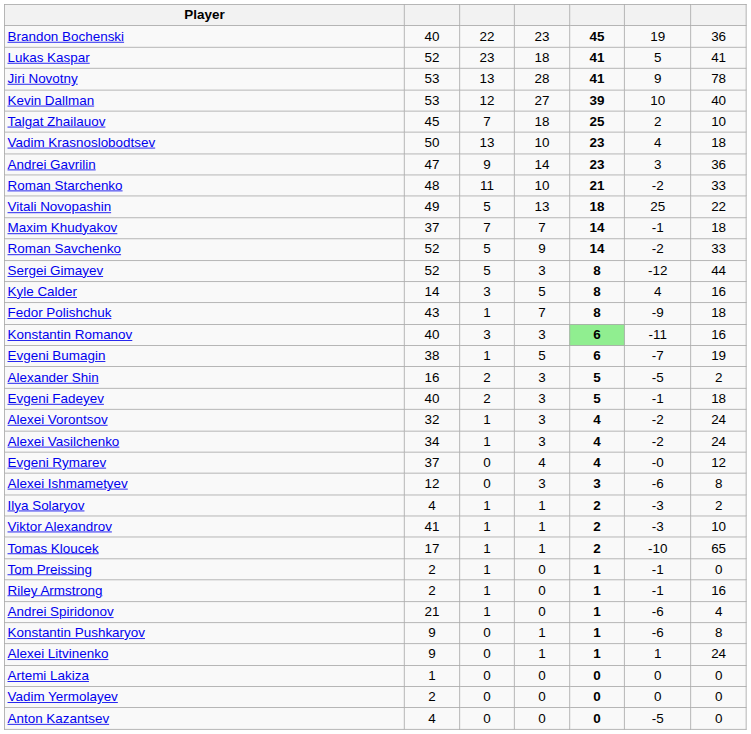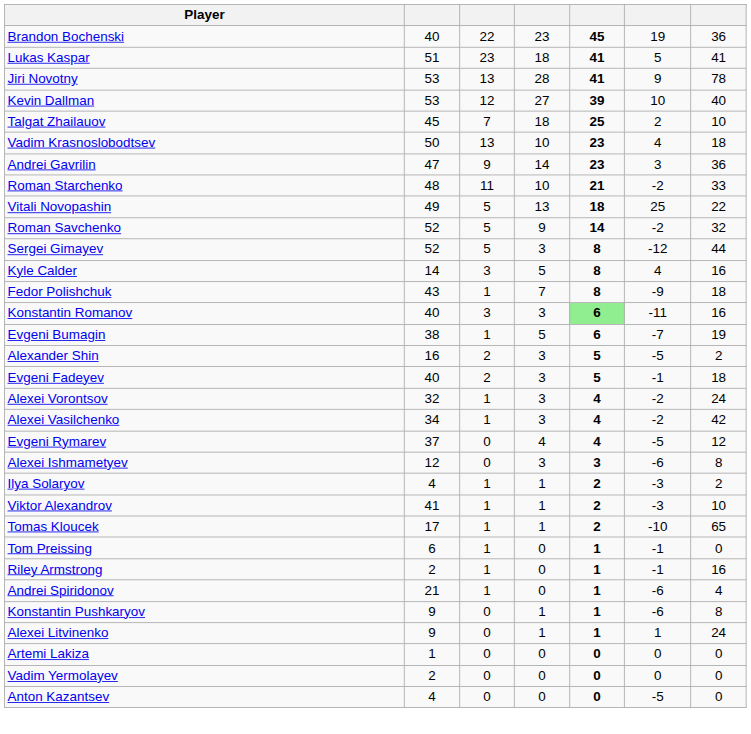 <table class="wikitable sortable" style="width:100%; text-align:center;">
 <tr align=center>
 <th>Player</th>
 <th></th>
 <th></th>
 <th></th>
 <th></th>
 <th data-sort-type="number"></th>
 <th></th>
 </tr>
 <tr align=center>
 <td align=left><a href='#'>Brandon Bochenski</a></td>
 <td>40</td>
 <td>22</td>
 <td>23</td>
 <td><strong>45</strong></td>
 <td>19</td>
 <td>36</td>
 </tr>
 <tr align=center>
 <td align=left><a href='#'>Lukas Kaspar</a></td>
-<td>52</td>
+<td>51</td>
 <td>23</td>
 <td>18</td>
 <td><strong>41</strong></td>
 <td>5</td>
 <td>41</td>
 </tr>
 <tr align=center>
 <td align=left><a href='#'>Jiri Novotny</a></td>
 <td>53</td>
 <td>13</td>
 <td>28</td>
 <td><strong>41</strong></td>
 <td>9</td>
 <td>78</td>
 </tr>
 <tr align=center>
 <td align=left><a href='#'>Kevin Dallman</a></td>
 <td>53</td>
 <td>12</td>
 <td>27</td>
 <td><strong>39</strong></td>
 <td>10</td>
 <td>40</td>
 </tr>
 <tr align=center>
 <td align=left><a href='#'>Talgat Zhailauov</a></td>
 <td>45</td>
 <td>7</td>
 <td>18</td>
 <td><strong>25</strong></td>
 <td>2</td>
 <td>10</td>
 </tr>
 <tr align=center>
 <td align=left><a href='#'>Vadim Krasnoslobodtsev</a></td>
 <td>50</td>
 <td>13</td>
 <td>10</td>
 <td><strong>23</strong></td>
 <td>4</td>
 <td>18</td>
 </tr>
 <tr align=center>
 <td align=left><a href='#'>Andrei Gavrilin</a></td>
 <td>47</td>
 <td>9</td>
 <td>14</td>
 <td><strong>23</strong></td>
 <td>3</td>
 <td>36</td>
 </tr>
 <tr align=center>
 <td align=left><a href='#'>Roman Starchenko</a></td>
 <td>48</td>
 <td>11</td>
 <td>10</td>
 <td><strong>21</strong></td>
 <td>-2</td>
 <td>33</td>
 </tr>
 <tr align=center>
 <td align=left><a href='#'>Vitali Novopashin</a></td>
 <td>49</td>
 <td>5</td>
 <td>13</td>
 <td><strong>18</strong></td>
 <td>25</td>
 <td>22</td>
 </tr>
 <tr align=center>
-<td align=left><a href='#'>Maxim Khudyakov</a></td>
-<td>37</td>
-<td>7</td>
-<td>7</td>
-<td><strong>14</strong></td>
-<td>-1</td>
-<td>18</td>
-</tr>
-<tr align=center>
 <td align=left><a href='#'>Roman Savchenko</a></td>
 <td>52</td>
 <td>5</td>
 <td>9</td>
 <td><strong>14</strong></td>
 <td>-2</td>
-<td>33</td>
+<td>32</td>
 </tr>
 <tr align=center>
 <td align=left><a href='#'>Sergei Gimayev</a></td>
 <td>52</td>
 <td>5</td>
 <td>3</td>
 <td><strong>8</strong></td>
 <td>-12</td>
 <td>44</td>
 </tr>
 <tr align=center>
 <td align=left><a href='#'>Kyle Calder</a></td>
 <td>14</td>
 <td>3</td>
 <td>5</td>
 <td><strong>8</strong></td>
 <td>4</td>
 <td>16</td>
 </tr>
 <tr align=center>
 <td align=left><a href='#'>Fedor Polishchuk</a></td>
 <td>43</td>
 <td>1</td>
 <td>7</td>
 <td><strong>8</strong></td>
 <td>-9</td>
 <td>18</td>
 </tr>
 <tr align=center>
 <td align=left><a href='#'>Konstantin Romanov</a></td>
 <td>40</td>
 <td>3</td>
 <td>3</td>
 <td style="background: lightgreen;"><strong>6</strong></td>
 <td>-11</td>
 <td>16</td>
 </tr>
 <tr align=center>
 <td align=left><a href='#'>Evgeni Bumagin</a></td>
 <td>38</td>
 <td>1</td>
 <td>5</td>
 <td><strong>6</strong></td>
 <td>-7</td>
 <td>19</td>
 </tr>
 <tr align=center>
 <td align=left><a href='#'>Alexander Shin</a></td>
 <td>16</td>
 <td>2</td>
 <td>3</td>
 <td><strong>5</strong></td>
 <td>-5</td>
 <td>2</td>
 </tr>
 <tr align=center>
 <td align=left><a href='#'>Evgeni Fadeyev</a></td>
 <td>40</td>
 <td>2</td>
 <td>3</td>
 <td><strong>5</strong></td>
 <td>-1</td>
 <td>18</td>
 </tr>
 <tr align=center>
 <td align=left><a href='#'>Alexei Vorontsov</a></td>
 <td>32</td>
 <td>1</td>
 <td>3</td>
 <td><strong>4</strong></td>
 <td>-2</td>
 <td>24</td>
 </tr>
 <tr align=center>
 <td align=left><a href='#'>Alexei Vasilchenko</a></td>
 <td>34</td>
 <td>1</td>
 <td>3</td>
 <td><strong>4</strong></td>
 <td>-2</td>
-<td>24</td>
+<td>42</td>
 </tr>
 <tr align=center>
 <td align=left><a href='#'>Evgeni Rymarev</a></td>
 <td>37</td>
 <td>0</td>
 <td>4</td>
 <td><strong>4</strong></td>
-<td>-0</td>
+<td>-5</td>
 <td>12</td>
 </tr>
 <tr align=center>
 <td align=left><a href='#'>Alexei Ishmametyev</a></td>
 <td>12</td>
 <td>0</td>
 <td>3</td>
 <td><strong>3</strong></td>
 <td>-6</td>
 <td>8</td>
 </tr>
 <tr align=center>
 <td align=left><a href='#'>Ilya Solaryov</a></td>
 <td>4</td>
 <td>1</td>
 <td>1</td>
 <td><strong>2</strong></td>
 <td>-3</td>
 <td>2</td>
 </tr>
 <tr align=center>
 <td align=left><a href='#'>Viktor Alexandrov</a></td>
 <td>41</td>
 <td>1</td>
 <td>1</td>
 <td><strong>2</strong></td>
 <td>-3</td>
 <td>10</td>
 </tr>
 <tr align=center>
 <td align=left><a href='#'>Tomas Kloucek</a></td>
 <td>17</td>
 <td>1</td>
 <td>1</td>
 <td><strong>2</strong></td>
 <td>-10</td>
 <td>65</td>
 </tr>
 <tr align=center>
 <td align=left><a href='#'>Tom Preissing</a></td>
-<td>2</td>
+<td>6</td>
 <td>1</td>
 <td>0</td>
 <td><strong>1</strong></td>
 <td>-1</td>
 <td>0</td>
 </tr>
 <tr align=center>
 <td align=left><a href='#'>Riley Armstrong</a></td>
 <td>2</td>
 <td>1</td>
 <td>0</td>
 <td><strong>1</strong></td>
 <td>-1</td>
 <td>16</td>
 </tr>
 <tr align=center>
 <td align=left><a href='#'>Andrei Spiridonov</a></td>
 <td>21</td>
 <td>1</td>
 <td>0</td>
 <td><strong>1</strong></td>
 <td>-6</td>
 <td>4</td>
 </tr>
 <tr align=center>
 <td align=left><a href='#'>Konstantin Pushkaryov</a></td>
 <td>9</td>
 <td>0</td>
 <td>1</td>
 <td><strong>1</strong></td>
 <td>-6</td>
 <td>8</td>
 </tr>
 <tr align=center>
 <td align=left><a href='#'>Alexei Litvinenko</a></td>
 <td>9</td>
 <td>0</td>
 <td>1</td>
 <td><strong>1</strong></td>
 <td>1</td>
 <td>24</td>
 </tr>
 <tr align=center>
 <td align=left><a href='#'>Artemi Lakiza</a></td>
 <td>1</td>
 <td>0</td>
 <td>0</td>
 <td><strong>0</strong></td>
 <td>0</td>
 <td>0</td>
 </tr>
 <tr align=center>
 <td align=left><a href='#'>Vadim Yermolayev</a></td>
 <td>2</td>
 <td>0</td>
 <td>0</td>
 <td><strong>0</strong></td>
 <td>0</td>
 <td>0</td>
 </tr>
 <tr align=center>
 <td align=left><a href='#'>Anton Kazantsev</a></td>
 <td>4</td>
 <td>0</td>
 <td>0</td>
 <td><strong>0</strong></td>
 <td>-5</td>
 <td>0</td>
 </tr>
 </table>
